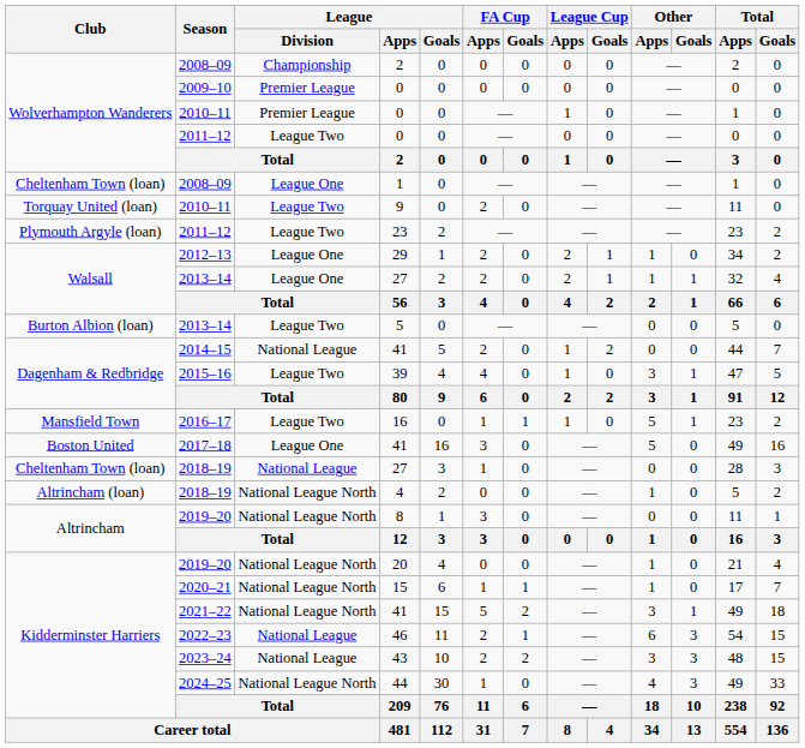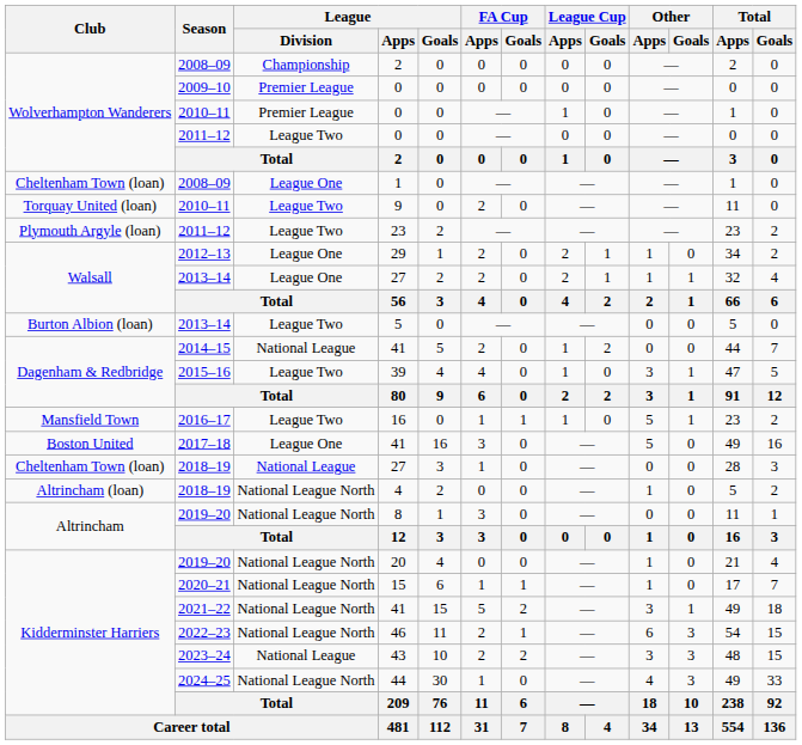 <table class=wikitable style="text-align: center">
 <tr>
 <th rowspan=2>Club</th>
 <th rowspan=2>Season</th>
 <th colspan=3>League</th>
 <th colspan=2><a href='#'>FA Cup</a></th>
 <th colspan=2><a href='#'>League Cup</a></th>
 <th colspan=2>Other</th>
 <th colspan=2>Total</th>
 </tr>
 <tr>
 <th>Division</th>
 <th>Apps</th>
 <th>Goals</th>
 <th>Apps</th>
 <th>Goals</th>
 <th>Apps</th>
 <th>Goals</th>
 <th>Apps</th>
 <th>Goals</th>
 <th>Apps</th>
 <th>Goals</th>
 </tr>
 <tr>
 <td rowspan=5><a href='#'>Wolverhampton Wanderers</a></td>
 <td><a href='#'>2008–09</a></td>
 <td><a href='#'>Championship</a></td>
 <td>2</td>
 <td>0</td>
 <td>0</td>
 <td>0</td>
 <td>0</td>
 <td>0</td>
 <td colspan=2>—</td>
 <td>2</td>
 <td>0</td>
 </tr>
 <tr>
 <td><a href='#'>2009–10</a></td>
 <td><a href='#'>Premier League</a></td>
 <td>0</td>
 <td>0</td>
 <td>0</td>
 <td>0</td>
 <td>0</td>
 <td>0</td>
 <td colspan=2>—</td>
 <td>0</td>
 <td>0</td>
 </tr>
 <tr>
 <td><a href='#'>2010–11</a></td>
 <td>Premier League</td>
 <td>0</td>
 <td>0</td>
 <td colspan=2>—</td>
 <td>1</td>
 <td>0</td>
 <td colspan=2>—</td>
 <td>1</td>
 <td>0</td>
 </tr>
 <tr>
 <td><a href='#'>2011–12</a></td>
 <td>League Two</td>
 <td>0</td>
 <td>0</td>
 <td colspan=2>—</td>
 <td>0</td>
 <td>0</td>
 <td colspan=2>—</td>
 <td>0</td>
 <td>0</td>
 </tr>
 <tr>
 <th colspan=2>Total</th>
 <th>2</th>
 <th>0</th>
 <th>0</th>
 <th>0</th>
 <th>1</th>
 <th>0</th>
 <th colspan=2>—</th>
 <th>3</th>
 <th>0</th>
 </tr>
 <tr>
 <td><a href='#'>Cheltenham Town</a> (loan)</td>
 <td><a href='#'>2008–09</a></td>
 <td><a href='#'>League One</a></td>
 <td>1</td>
 <td>0</td>
 <td colspan=2>—</td>
 <td colspan=2>—</td>
 <td colspan=2>—</td>
 <td>1</td>
 <td>0</td>
 </tr>
 <tr>
 <td><a href='#'>Torquay United</a> (loan)</td>
 <td><a href='#'>2010–11</a></td>
 <td><a href='#'>League Two</a></td>
 <td>9</td>
 <td>0</td>
 <td>2</td>
 <td>0</td>
 <td colspan=2>—</td>
 <td colspan=2>—</td>
 <td>11</td>
 <td>0</td>
 </tr>
 <tr>
 <td><a href='#'>Plymouth Argyle</a> (loan)</td>
 <td><a href='#'>2011–12</a></td>
 <td>League Two</td>
 <td>23</td>
 <td>2</td>
 <td colspan=2>—</td>
 <td colspan=2>—</td>
 <td colspan=2>—</td>
 <td>23</td>
 <td>2</td>
 </tr>
 <tr>
 <td rowspan=3><a href='#'>Walsall</a></td>
 <td><a href='#'>2012–13</a></td>
 <td>League One</td>
 <td>29</td>
 <td>1</td>
 <td>2</td>
 <td>0</td>
 <td>2</td>
 <td>1</td>
 <td>1</td>
 <td>0</td>
 <td>34</td>
 <td>2</td>
 </tr>
 <tr>
 <td><a href='#'>2013–14</a></td>
 <td>League One</td>
 <td>27</td>
 <td>2</td>
 <td>2</td>
 <td>0</td>
 <td>2</td>
 <td>1</td>
 <td>1</td>
 <td>1</td>
 <td>32</td>
 <td>4</td>
 </tr>
 <tr>
 <th colspan=2>Total</th>
 <th>56</th>
 <th>3</th>
 <th>4</th>
 <th>0</th>
 <th>4</th>
 <th>2</th>
 <th>2</th>
 <th>1</th>
 <th>66</th>
 <th>6</th>
 </tr>
 <tr>
 <td><a href='#'>Burton Albion</a> (loan)</td>
 <td><a href='#'>2013–14</a></td>
 <td>League Two</td>
 <td>5</td>
 <td>0</td>
 <td colspan=2>—</td>
 <td colspan=2>—</td>
 <td>0</td>
 <td>0</td>
 <td>5</td>
 <td>0</td>
 </tr>
 <tr>
 <td rowspan=3><a href='#'>Dagenham & Redbridge</a></td>
 <td><a href='#'>2014–15</a></td>
 <td>National League</td>
 <td>41</td>
 <td>5</td>
 <td>2</td>
 <td>0</td>
 <td>1</td>
 <td>2</td>
 <td>0</td>
 <td>0</td>
 <td>44</td>
 <td>7</td>
 </tr>
 <tr>
 <td><a href='#'>2015–16</a></td>
 <td>League Two</td>
 <td>39</td>
 <td>4</td>
 <td>4</td>
 <td>0</td>
 <td>1</td>
 <td>0</td>
 <td>3</td>
 <td>1</td>
 <td>47</td>
 <td>5</td>
 </tr>
 <tr>
 <th colspan=2>Total</th>
 <th>80</th>
 <th>9</th>
 <th>6</th>
 <th>0</th>
 <th>2</th>
 <th>2</th>
 <th>3</th>
 <th>1</th>
 <th>91</th>
 <th>12</th>
 </tr>
 <tr>
 <td><a href='#'>Mansfield Town</a></td>
 <td><a href='#'>2016–17</a></td>
 <td>League Two</td>
 <td>16</td>
 <td>0</td>
 <td>1</td>
 <td>1</td>
 <td>1</td>
 <td>0</td>
 <td>5</td>
 <td>1</td>
 <td>23</td>
 <td>2</td>
 </tr>
 <tr>
 <td><a href='#'>Boston United</a></td>
 <td><a href='#'>2017–18</a></td>
 <td>League One</td>
 <td>41</td>
 <td>16</td>
 <td>3</td>
 <td>0</td>
 <td colspan=2>—</td>
 <td>5</td>
 <td>0</td>
 <td>49</td>
 <td>16</td>
 </tr>
 <tr>
 <td><a href='#'>Cheltenham Town</a> (loan)</td>
 <td><a href='#'>2018–19</a></td>
 <td><a href='#'>National League</a></td>
 <td>27</td>
 <td>3</td>
 <td>1</td>
 <td>0</td>
 <td colspan=2>—</td>
 <td>0</td>
 <td>0</td>
 <td>28</td>
 <td>3</td>
 </tr>
 <tr>
 <td><a href='#'>Altrincham</a> (loan)</td>
 <td><a href='#'>2018–19</a></td>
 <td>National League North</td>
 <td>4</td>
 <td>2</td>
 <td>0</td>
 <td>0</td>
 <td colspan="2">—</td>
 <td>1</td>
 <td>0</td>
 <td>5</td>
 <td>2</td>
 </tr>
 <tr>
 <td rowspan="2">Altrincham</td>
 <td><a href='#'>2019–20</a></td>
 <td>National League North</td>
 <td>8</td>
 <td>1</td>
 <td>3</td>
 <td>0</td>
 <td colspan="2">—</td>
 <td>0</td>
 <td>0</td>
 <td>11</td>
 <td>1</td>
 </tr>
 <tr>
 <th colspan="2">Total</th>
 <th>12</th>
 <th>3</th>
 <th>3</th>
 <th>0</th>
 <th>0</th>
 <th>0</th>
 <th>1</th>
 <th>0</th>
 <th>16</th>
 <th>3</th>
 </tr>
 <tr>
 <td rowspan="7"><a href='#'>Kidderminster Harriers</a></td>
 <td><a href='#'>2019–20</a></td>
 <td>National League North</td>
 <td>20</td>
 <td>4</td>
 <td>0</td>
 <td>0</td>
 <td colspan="2">—</td>
 <td>1</td>
 <td>0</td>
 <td>21</td>
 <td>4</td>
 </tr>
 <tr>
 <td><a href='#'>2020–21</a></td>
 <td>National League North</td>
 <td>15</td>
 <td>6</td>
 <td>1</td>
 <td>1</td>
 <td colspan="2">—</td>
 <td>1</td>
 <td>0</td>
 <td>17</td>
 <td>7</td>
 </tr>
 <tr>
 <td><a href='#'>2021–22</a></td>
 <td>National League North</td>
 <td>41</td>
 <td>15</td>
 <td>5</td>
 <td>2</td>
 <td colspan="2">—</td>
 <td>3</td>
 <td>1</td>
 <td>49</td>
 <td>18</td>
 </tr>
 <tr>
 <td><a href='#'>2022–23</a></td>
-<td><a href='#'>National League</a></td>
+<td>National League North</td>
 <td>46</td>
 <td>11</td>
 <td>2</td>
 <td>1</td>
 <td colspan="2">—</td>
 <td>6</td>
 <td>3</td>
 <td>54</td>
 <td>15</td>
 </tr>
 <tr>
 <td><a href='#'>2023–24</a></td>
 <td>National League</td>
 <td>43</td>
 <td>10</td>
 <td>2</td>
 <td>2</td>
 <td colspan="2">—</td>
 <td>3</td>
 <td>3</td>
 <td>48</td>
 <td>15</td>
 </tr>
 <tr>
 <td><a href='#'>2024–25</a></td>
 <td>National League North</td>
 <td>44</td>
 <td>30</td>
 <td>1</td>
 <td>0</td>
 <td colspan="2">—</td>
 <td>4</td>
 <td>3</td>
 <td>49</td>
 <td>33</td>
 </tr>
 <tr>
 <th colspan="2">Total</th>
 <th>209</th>
 <th>76</th>
 <th>11</th>
 <th>6</th>
 <th colspan="2">—</th>
 <th>18</th>
 <th>10</th>
 <th>238</th>
 <th>92</th>
 </tr>
 <tr>
 <th colspan=3>Career total</th>
 <th>481</th>
 <th>112</th>
 <th>31</th>
 <th>7</th>
 <th>8</th>
 <th>4</th>
 <th>34</th>
 <th>13</th>
 <th>554</th>
 <th>136</th>
 </tr>
 </table>
